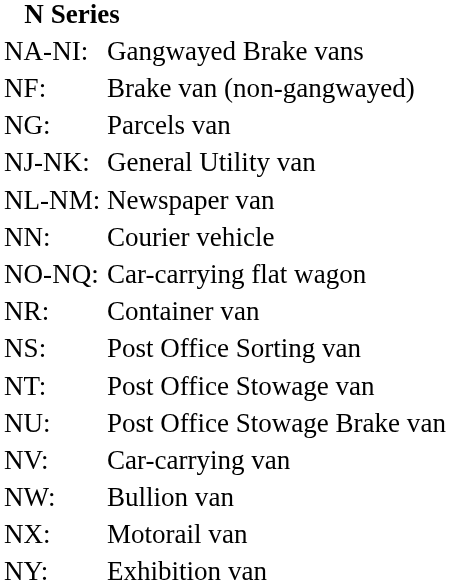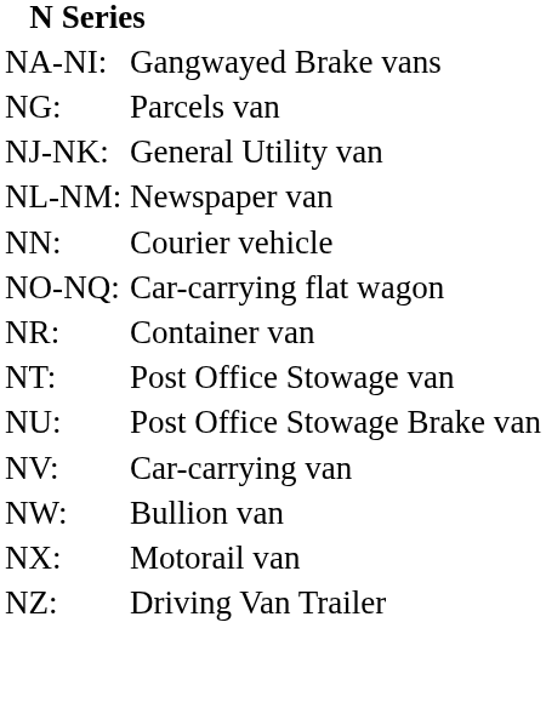 <table>
 <tr>
 <th colspan=2 align=left>   <strong>N Series</strong></th>
 </tr>
 <tr>
 <td>NA-NI:</td>
 <td>Gangwayed Brake vans</td>
-</tr>
-<tr>
-<td>NF:</td>
-<td>Brake van (non-gangwayed)</td>
 </tr>
 <tr>
 <td>NG:</td>
 <td>Parcels van</td>
 </tr>
 <tr>
 <td>NJ-NK:</td>
 <td>General Utility van</td>
 </tr>
 <tr>
 <td>NL-NM:</td>
 <td>Newspaper van</td>
 </tr>
 <tr>
 <td>NN:</td>
 <td>Courier vehicle</td>
 </tr>
 <tr>
 <td>NO-NQ:</td>
 <td>Car-carrying flat wagon</td>
 </tr>
 <tr>
 <td>NR:</td>
 <td>Container van</td>
 </tr>
 <tr>
-<td>NS:</td>
-<td>Post Office Sorting van</td>
-</tr>
-<tr>
 <td>NT:</td>
 <td>Post Office Stowage van</td>
 </tr>
 <tr>
 <td>NU:</td>
 <td>Post Office Stowage Brake van</td>
 </tr>
 <tr>
 <td>NV:</td>
 <td>Car-carrying van</td>
 </tr>
 <tr>
 <td>NW:</td>
 <td>Bullion van</td>
 </tr>
 <tr>
 <td>NX:</td>
 <td>Motorail van</td>
 </tr>
 <tr>
-<td>NY:</td>
-<td>Exhibition van</td>
+<td>NZ:</td>
+<td>Driving Van Trailer</td>
 </tr>
 </table>
